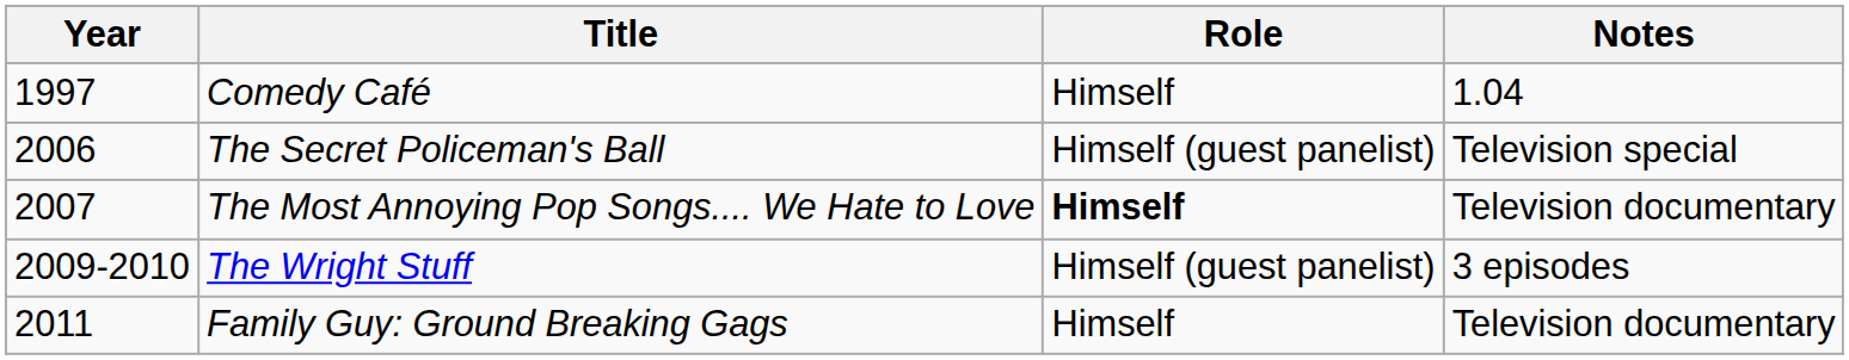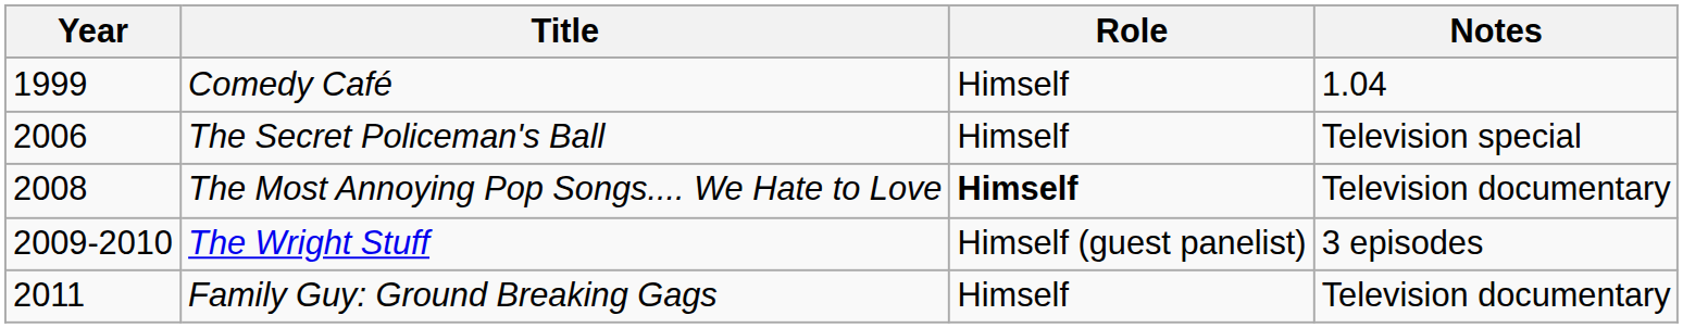 <table class="wikitable sortable">
 <tr>
 <th>Year</th>
 <th>Title</th>
 <th>Role</th>
 <th class="unsortable">Notes</th>
 </tr>
 <tr>
-<td>1997</td>
+<td>1999</td>
 <td><em>Comedy Café</em></td>
 <td>Himself</td>
 <td>1.04</td>
 </tr>
 <tr>
 <td>2006</td>
 <td><em>The Secret Policeman's Ball</em></td>
-<td>Himself (guest panelist)</td>
+<td>Himself</td>
 <td>Television special</td>
 </tr>
 <tr>
-<td>2007</td>
+<td>2008</td>
 <td><em>The Most Annoying Pop Songs.... We Hate to Love</em></td>
 <td><strong>Himself</strong></td>
 <td>Television documentary</td>
 </tr>
 <tr>
 <td>2009-2010</td>
 <td><em><a href='#'>The Wright Stuff</a></em></td>
 <td>Himself (guest panelist)</td>
 <td>3 episodes</td>
 </tr>
 <tr>
 <td>2011</td>
 <td><em>Family Guy: Ground Breaking Gags</em></td>
 <td>Himself</td>
 <td>Television documentary</td>
 </tr>
 </table>
